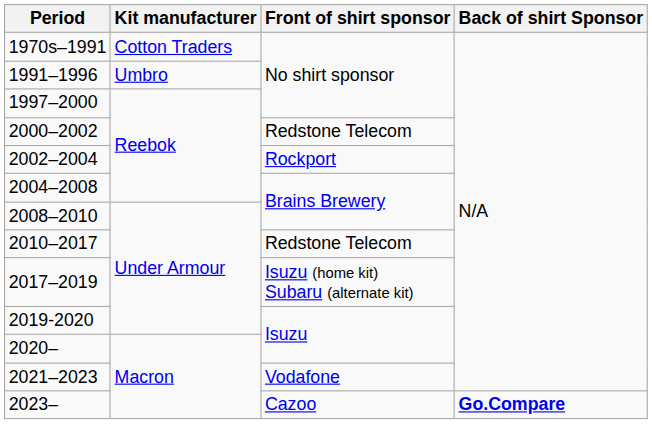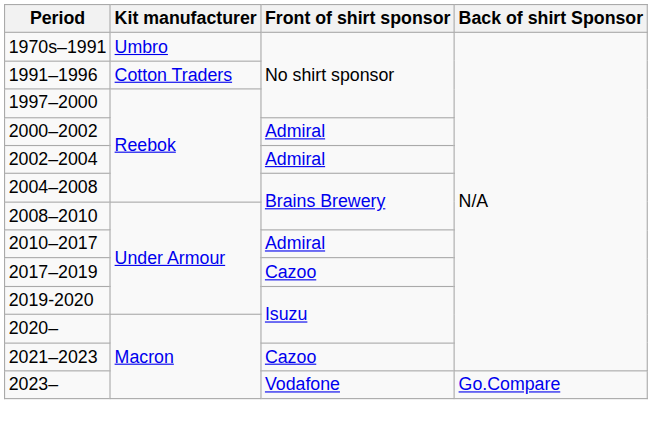 <table class="wikitable">
 <tr>
 <th>Period</th>
 <th>Kit manufacturer</th>
 <th>Front of shirt sponsor</th>
 <th>Back of shirt Sponsor</th>
 </tr>
 <tr>
 <td>1970s–1991</td>
-<td><a href='#'>Cotton Traders</a></td>
+<td><a href='#'>Umbro</a></td>
 <td rowspan="3">No shirt sponsor</td>
 <td rowspan="12">N/A</td>
 </tr>
 <tr>
 <td>1991–1996</td>
-<td><a href='#'>Umbro</a></td>
+<td><a href='#'>Cotton Traders</a></td>
 </tr>
 <tr>
 <td>1997–2000</td>
 <td rowspan="4"><a href='#'>Reebok</a></td>
 </tr>
 <tr>
 <td>2000–2002</td>
-<td>Redstone Telecom</td>
+<td><a href='#'>Admiral</a></td>
 </tr>
 <tr>
 <td>2002–2004</td>
-<td><a href='#'>Rockport</a></td>
+<td><a href='#'>Admiral</a></td>
 </tr>
 <tr>
 <td>2004–2008</td>
 <td rowspan="2"><a href='#'>Brains Brewery</a></td>
 </tr>
 <tr>
 <td>2008–2010</td>
 <td rowspan="4"><a href='#'>Under Armour</a></td>
 </tr>
 <tr>
 <td>2010–2017</td>
-<td>Redstone Telecom</td>
+<td><a href='#'>Admiral</a></td>
 </tr>
 <tr>
 <td>2017–2019</td>
-<td><a href='#'>Isuzu</a> <small>(home kit)</small><br><a href='#'>Subaru</a> <small>(alternate kit)</small></td>
+<td><a href='#'>Cazoo</a></td>
 </tr>
 <tr>
 <td>2019-2020</td>
 <td rowspan="2"><a href='#'>Isuzu</a></td>
 </tr>
 <tr>
 <td>2020–</td>
 <td rowspan="3"><a href='#'>Macron</a></td>
 </tr>
 <tr>
 <td>2021–2023</td>
-<td><a href='#'>Vodafone</a></td>
+<td><a href='#'>Cazoo</a></td>
 </tr>
 <tr>
 <td>2023–</td>
-<td><a href='#'>Cazoo</a></td>
-<td><strong><a href='#'>Go.Compare</a></strong></td>
+<td><a href='#'>Vodafone</a></td>
+<td><a href='#'>Go.Compare</a></td>
 </tr>
 </table>
